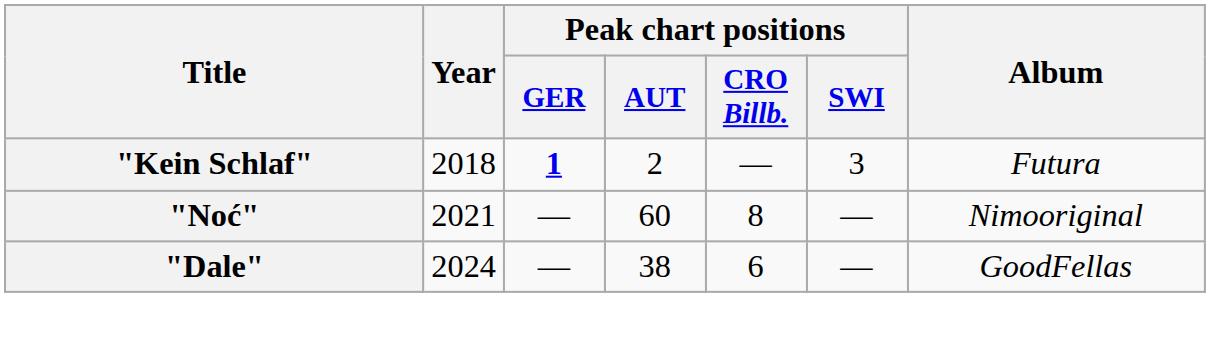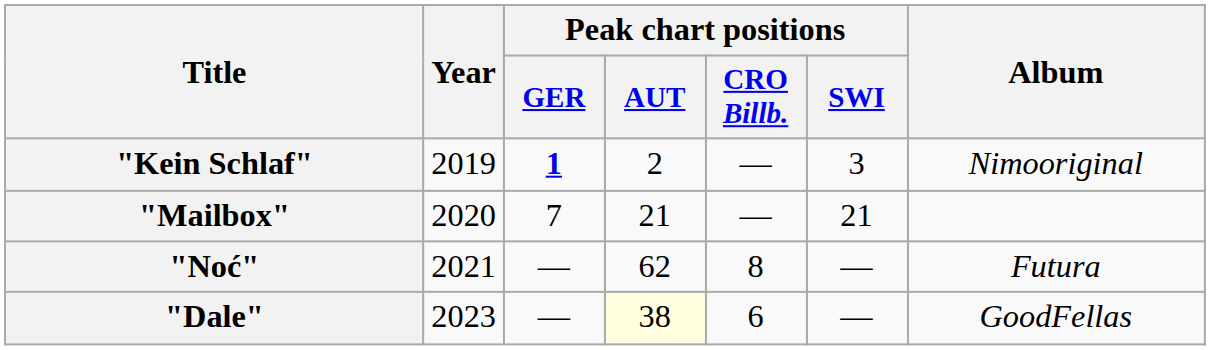 <table class="wikitable plainrowheaders">
 <tr style="background: #eeeeee;">
 <th rowspan="2" style="width: 200px;">Title</th>
 <th style="width: 20px;" rowspan="2">Year</th>
 <th colspan="4">Peak chart positions</th>
 <th style="width: 140px;" rowspan="2">Album</th>
 </tr>
 <tr style="background: #eeeeee;">
 <th scope="col" style="width:3em;font-size:90%;"><a href='#'>GER</a><br></th>
 <th scope="col" style="width:3em;font-size:90%;"><a href='#'>AUT</a><br></th>
 <th scope="col" style="width:3em;font-size:90%;"><a href='#'>CRO<br><em>Billb.</em></a><br></th>
 <th scope="col" style="width:3em;font-size:90%;"><a href='#'>SWI</a><br></th>
 </tr>
 <tr>
 <th scope=row>"Kein Schlaf"<br></th>
-<td>2018</td>
+<td>2019</td>
 <td align="center"><strong><a href='#'>1</a></strong></td>
 <td align="center">2</td>
 <td align="center">—</td>
 <td align="center">3</td>
-<td align="center"><em>Futura</em></td>
+<td align="center"><em>Nimooriginal</em></td>
+</tr>
+<tr>
+<th scope=row>"Mailbox"<br></th>
+<td>2020</td>
+<td align="center">7</td>
+<td align="center">21</td>
+<td align="center">—</td>
+<td align="center">21</td>
+<td></td>
 </tr>
 <tr>
 <th scope=row>"Noć"<br></th>
 <td>2021</td>
 <td align="center">—</td>
-<td align="center">60</td>
+<td align="center">62</td>
 <td align="center">8</td>
 <td align="center">—</td>
-<td align="center"><em>Nimooriginal</em></td>
+<td align="center"><em>Futura</em></td>
 </tr>
 <tr>
 <th scope=row>"Dale"<br></th>
-<td>2024</td>
+<td>2023</td>
 <td align="center">—</td>
-<td align="center">38</td>
+<td align="center" style="background: lightyellow;">38</td>
 <td align="center">6</td>
 <td align="center">—</td>
 <td align="center"><em>GoodFellas</em></td>
 </tr>
 </table>
